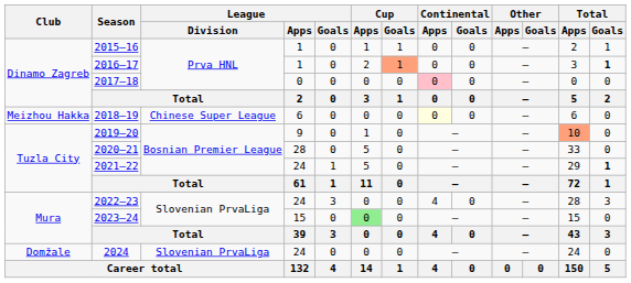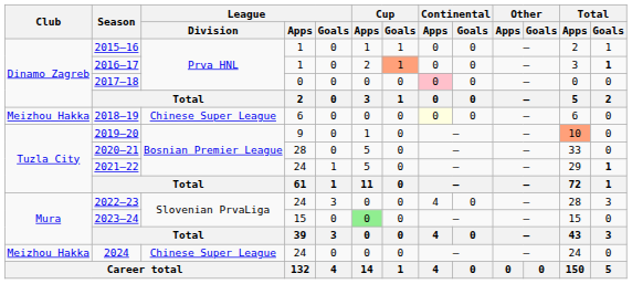 <table class="wikitable" style="text-align: center">
 <tr>
 <th rowspan="2">Club</th>
 <th rowspan="2">Season</th>
 <th colspan="3">League</th>
 <th colspan="2">Cup</th>
 <th colspan="2">Continental</th>
 <th colspan="2">Other</th>
 <th colspan="2">Total</th>
 </tr>
 <tr>
 <th>Division</th>
 <th>Apps</th>
 <th>Goals</th>
 <th>Apps</th>
 <th>Goals</th>
 <th>Apps</th>
 <th>Goals</th>
 <th>Apps</th>
 <th>Goals</th>
 <th>Apps</th>
 <th>Goals</th>
 </tr>
 <tr>
 <td rowspan="4"><a href='#'>Dinamo Zagreb</a></td>
 <td><a href='#'>2015–16</a></td>
 <td rowspan="3"><a href='#'>Prva HNL</a></td>
 <td>1</td>
 <td>0</td>
 <td>1</td>
 <td>1</td>
 <td>0</td>
 <td>0</td>
 <td colspan=2>—</td>
 <td>2</td>
 <td>1</td>
 </tr>
 <tr>
 <td><a href='#'>2016–17</a></td>
 <td>1</td>
 <td>0</td>
 <td>2</td>
 <td style="background: lightsalmon;">1</td>
 <td>0</td>
 <td>0</td>
 <td colspan=2>—</td>
 <td>3</td>
 <td><strong>1</strong></td>
 </tr>
 <tr>
 <td><a href='#'>2017–18</a></td>
 <td>0</td>
 <td>0</td>
 <td>0</td>
 <td>0</td>
 <td style="background: pink;">0</td>
 <td>0</td>
 <td colspan=2>—</td>
 <td>0</td>
 <td>0</td>
 </tr>
 <tr>
 <th colspan="2"><strong>Total</strong></th>
 <th>2</th>
 <th>0</th>
 <th>3</th>
 <th>1</th>
 <th>0</th>
 <th>0</th>
 <th colspan=2>—</th>
 <th>5</th>
 <th>2</th>
 </tr>
 <tr>
 <td><a href='#'>Meizhou Hakka</a></td>
 <td><a href='#'>2018–19</a></td>
 <td><a href='#'>Chinese Super League</a></td>
 <td>6</td>
 <td>0</td>
 <td>0</td>
 <td>0</td>
 <td style="background: lightyellow;">0</td>
 <td>0</td>
 <td colspan=2>—</td>
 <td>6</td>
 <td>0</td>
 </tr>
 <tr>
 <td rowspan="4"><a href='#'>Tuzla City</a></td>
 <td><a href='#'>2019–20</a></td>
 <td rowspan="3"><a href='#'>Bosnian Premier League</a></td>
 <td>9</td>
 <td>0</td>
 <td>1</td>
 <td>0</td>
 <td colspan=2>—</td>
 <td colspan=2>—</td>
 <td style="background: lightsalmon;">10</td>
 <td>0</td>
 </tr>
 <tr>
 <td><a href='#'>2020–21</a></td>
 <td>28</td>
 <td>0</td>
 <td>5</td>
 <td>0</td>
 <td colspan=2>—</td>
 <td colspan=2>—</td>
 <td>33</td>
 <td>0</td>
 </tr>
 <tr>
 <td><a href='#'>2021–22</a></td>
 <td>24</td>
 <td>1</td>
 <td>5</td>
 <td>0</td>
 <td colspan=2>—</td>
 <td colspan=2>—</td>
 <td>29</td>
 <td><strong>1</strong></td>
 </tr>
 <tr>
 <th colspan="2"><strong>Total</strong></th>
 <th>61</th>
 <th>1</th>
 <th>11</th>
 <th>0</th>
 <th colspan=2>—</th>
 <th colspan=2>—</th>
 <th>72</th>
 <th>1</th>
 </tr>
 <tr>
 <td rowspan="3"><a href='#'>Mura</a></td>
 <td><a href='#'>2022–23</a></td>
 <td rowspan="2">Slovenian PrvaLiga</td>
 <td>24</td>
 <td>3</td>
 <td>0</td>
 <td>0</td>
 <td>4</td>
 <td>0</td>
 <td colspan=2>—</td>
 <td>28</td>
 <td>3</td>
 </tr>
 <tr>
 <td><a href='#'>2023–24</a></td>
 <td>15</td>
 <td>0</td>
 <td style="background: lightgreen;">0</td>
 <td>0</td>
 <td colspan=2>—</td>
 <td colspan=2>—</td>
 <td>15</td>
 <td>0</td>
 </tr>
 <tr>
 <th colspan="2"><strong>Total</strong></th>
 <th>39</th>
 <th>3</th>
 <th>0</th>
 <th>0</th>
 <th>4</th>
 <th>0</th>
 <th colspan=2>—</th>
 <th>43</th>
 <th>3</th>
 </tr>
 <tr>
-<td><a href='#'>Domžale</a></td>
+<td><a href='#'>Meizhou Hakka</a></td>
 <td><a href='#'>2024</a></td>
-<td><a href='#'>Slovenian PrvaLiga</a></td>
+<td><a href='#'>Chinese Super League</a></td>
 <td>24</td>
 <td>0</td>
 <td>0</td>
 <td>0</td>
 <td colspan=2>—</td>
 <td colspan=2>—</td>
 <td>24</td>
 <td>0</td>
 </tr>
 <tr>
 <th colspan=3>Career total</th>
 <th>132</th>
 <th>4</th>
 <th>14</th>
 <th>1</th>
 <th>4</th>
 <th>0</th>
 <th>0</th>
 <th>0</th>
 <th>150</th>
 <th>5</th>
 </tr>
 </table>
